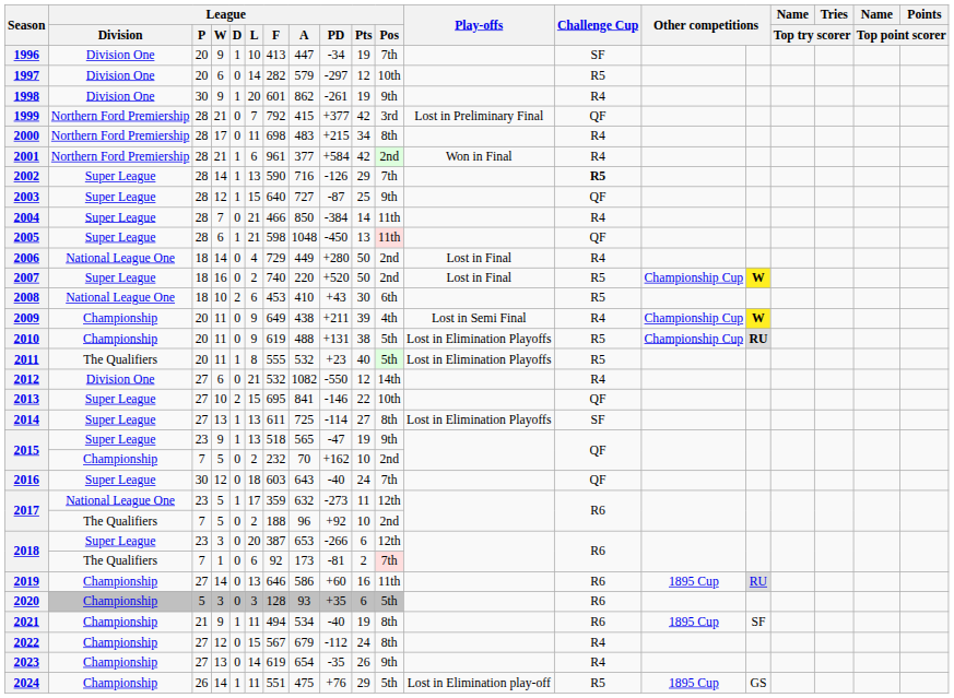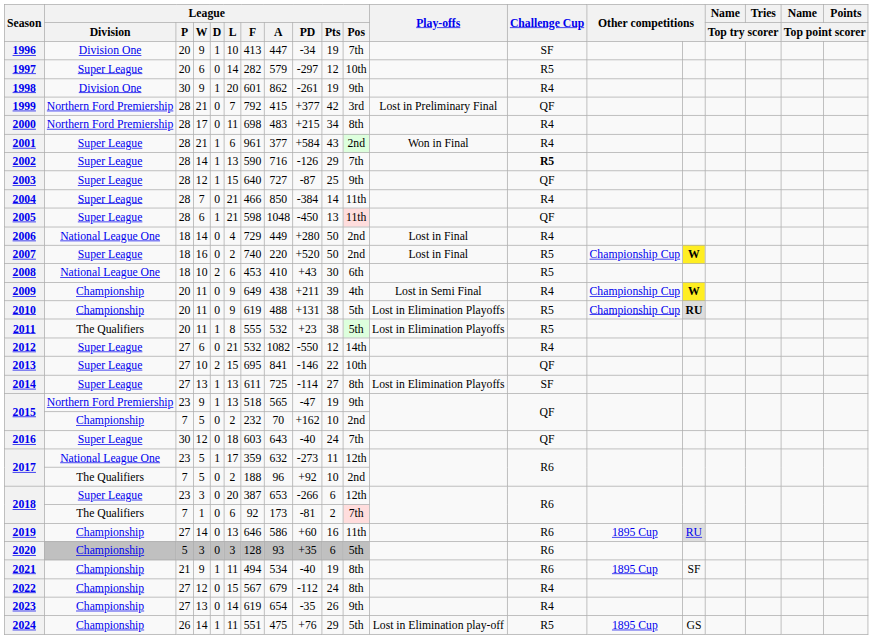 <table class="wikitable" style="text-align: center">
 <tr>
 <th rowspan="2" scope="col">Season</th>
 <th colspan="10" scope="col">League</th>
 <th rowspan="2" scope="col"><a href='#'>Play-offs</a></th>
 <th rowspan="2" scope="col"><a href='#'>Challenge Cup</a></th>
 <th colspan="2" rowspan="2" scope="col">Other competitions</th>
 <th scope="col">Name</th>
 <th scope="col">Tries</th>
 <th scope="col">Name</th>
 <th scope="col">Points</th>
 </tr>
 <tr>
 <th scope="col">Division</th>
 <th scope="col">P</th>
 <th scope="col">W</th>
 <th scope="col">D</th>
 <th scope="col">L</th>
 <th scope="col">F</th>
 <th scope="col">A</th>
 <th>PD</th>
 <th scope="col">Pts</th>
 <th scope="col">Pos</th>
 <th colspan="2" scope="col">Top try scorer</th>
 <th colspan="2" scope="col">Top point scorer</th>
 </tr>
 <tr>
 <th scope="row"><a href='#'>1996</a></th>
 <td><a href='#'>Division One</a></td>
 <td>20</td>
 <td>9</td>
 <td>1</td>
 <td>10</td>
 <td>413</td>
 <td>447</td>
 <td>-34</td>
 <td>19</td>
 <td>7th</td>
 <td></td>
 <td>SF</td>
 <td></td>
 <td></td>
 <td></td>
 <td></td>
 <td></td>
 <td></td>
 </tr>
 <tr>
 <th scope="row"><a href='#'>1997</a></th>
-<td><a href='#'>Division One</a></td>
+<td><a href='#'>Super League</a></td>
 <td>20</td>
 <td>6</td>
 <td>0</td>
 <td>14</td>
 <td>282</td>
 <td>579</td>
 <td>-297</td>
 <td>12</td>
 <td>10th</td>
 <td></td>
 <td>R5</td>
 <td></td>
 <td></td>
 <td></td>
 <td></td>
 <td></td>
 <td></td>
 </tr>
 <tr>
 <th scope="row"><a href='#'>1998</a></th>
 <td><a href='#'>Division One</a></td>
 <td>30</td>
 <td>9</td>
 <td>1</td>
 <td>20</td>
 <td>601</td>
 <td>862</td>
 <td>-261</td>
 <td>19</td>
 <td>9th</td>
 <td></td>
 <td>R4</td>
 <td></td>
 <td></td>
 <td></td>
 <td></td>
 <td></td>
 <td></td>
 </tr>
 <tr>
 <th scope="row"><a href='#'>1999</a></th>
 <td><a href='#'>Northern Ford Premiership</a></td>
 <td>28</td>
 <td>21</td>
 <td>0</td>
 <td>7</td>
 <td>792</td>
 <td>415</td>
 <td>+377</td>
 <td>42</td>
 <td>3rd</td>
 <td>Lost in Preliminary Final</td>
 <td>QF</td>
 <td></td>
 <td></td>
 <td></td>
 <td></td>
 <td></td>
 <td></td>
 </tr>
 <tr>
 <th scope="row"><a href='#'>2000</a></th>
 <td><a href='#'>Northern Ford Premiership</a></td>
 <td>28</td>
 <td>17</td>
 <td>0</td>
 <td>11</td>
 <td>698</td>
 <td>483</td>
 <td>+215</td>
 <td>34</td>
 <td>8th</td>
 <td></td>
 <td>R4</td>
 <td></td>
 <td></td>
 <td></td>
 <td></td>
 <td></td>
 <td></td>
 </tr>
 <tr>
 <th scope="row"><a href='#'>2001</a></th>
-<td><a href='#'>Northern Ford Premiership</a></td>
+<td><a href='#'>Super League</a></td>
 <td>28</td>
 <td>21</td>
 <td>1</td>
 <td>6</td>
 <td>961</td>
 <td>377</td>
 <td>+584</td>
-<td>42</td>
+<td>43</td>
 <td style="background:#ddffdd;">2nd</td>
 <td>Won in Final</td>
 <td>R4</td>
 <td></td>
 <td></td>
 <td></td>
 <td></td>
 <td></td>
 <td></td>
 </tr>
 <tr>
 <th scope="row"><a href='#'>2002</a></th>
 <td><a href='#'>Super League</a></td>
 <td>28</td>
 <td>14</td>
 <td>1</td>
 <td>13</td>
 <td>590</td>
 <td>716</td>
 <td>-126</td>
 <td>29</td>
 <td>7th</td>
 <td></td>
 <td><strong>R5</strong></td>
 <td></td>
 <td></td>
 <td></td>
 <td></td>
 <td></td>
 <td></td>
 </tr>
 <tr>
 <th scope="row"><a href='#'>2003</a></th>
 <td><a href='#'>Super League</a></td>
 <td>28</td>
 <td>12</td>
 <td>1</td>
 <td>15</td>
 <td>640</td>
 <td>727</td>
 <td>-87</td>
 <td>25</td>
 <td>9th</td>
 <td></td>
 <td>QF</td>
 <td></td>
 <td></td>
 <td></td>
 <td></td>
 <td></td>
 <td></td>
 </tr>
 <tr>
 <th scope="row"><a href='#'>2004</a></th>
 <td><a href='#'>Super League</a></td>
 <td>28</td>
 <td>7</td>
 <td>0</td>
 <td>21</td>
 <td>466</td>
 <td>850</td>
 <td>-384</td>
 <td>14</td>
 <td>11th</td>
 <td></td>
 <td>R4</td>
 <td></td>
 <td></td>
 <td></td>
 <td></td>
 <td></td>
 <td></td>
 </tr>
 <tr>
 <th scope="row"><a href='#'>2005</a></th>
 <td><a href='#'>Super League</a></td>
 <td>28</td>
 <td>6</td>
 <td>1</td>
 <td>21</td>
 <td>598</td>
 <td>1048</td>
 <td>-450</td>
 <td>13</td>
 <td style="background:#ffdddd;">11th</td>
 <td></td>
 <td>QF</td>
 <td></td>
 <td></td>
 <td></td>
 <td></td>
 <td></td>
 <td></td>
 </tr>
 <tr>
 <th scope="row"><a href='#'>2006</a></th>
 <td><a href='#'>National League One</a></td>
 <td>18</td>
 <td>14</td>
 <td>0</td>
 <td>4</td>
 <td>729</td>
 <td>449</td>
 <td>+280</td>
 <td>50</td>
 <td>2nd</td>
 <td>Lost in Final</td>
 <td>R4</td>
 <td></td>
 <td></td>
 <td></td>
 <td></td>
 <td></td>
 <td></td>
 </tr>
 <tr>
 <th scope="row"><a href='#'>2007</a></th>
 <td><a href='#'>Super League</a></td>
 <td>18</td>
 <td>16</td>
 <td>0</td>
 <td>2</td>
 <td>740</td>
 <td>220</td>
 <td>+520</td>
 <td>50</td>
 <td>2nd</td>
 <td>Lost in Final</td>
 <td>R5</td>
 <td><a href='#'>Championship Cup</a></td>
 <td style="background-color:#FE2"><strong>W</strong></td>
 <td></td>
 <td></td>
 <td></td>
 <td></td>
 </tr>
 <tr>
 <th scope="row"><a href='#'>2008</a></th>
 <td><a href='#'>National League One</a></td>
 <td>18</td>
 <td>10</td>
 <td>2</td>
 <td>6</td>
 <td>453</td>
 <td>410</td>
 <td>+43</td>
 <td>30</td>
 <td>6th</td>
 <td></td>
 <td>R5</td>
 <td></td>
 <td></td>
 <td></td>
 <td></td>
 <td></td>
 <td></td>
 </tr>
 <tr>
 <th scope="row"><a href='#'>2009</a></th>
 <td><a href='#'>Championship</a></td>
 <td>20</td>
 <td>11</td>
 <td>0</td>
 <td>9</td>
 <td>649</td>
 <td>438</td>
 <td>+211</td>
 <td>39</td>
 <td>4th</td>
 <td>Lost in Semi Final</td>
 <td>R4</td>
 <td><a href='#'>Championship Cup</a></td>
 <td style="background-color:#FE2"><strong>W</strong></td>
 <td></td>
 <td></td>
 <td></td>
 <td></td>
 </tr>
 <tr>
 <th scope="row"><a href='#'>2010</a></th>
 <td><a href='#'>Championship</a></td>
 <td>20</td>
 <td>11</td>
 <td>0</td>
 <td>9</td>
 <td>619</td>
 <td>488</td>
 <td>+131</td>
 <td>38</td>
 <td>5th</td>
 <td>Lost in Elimination Playoffs</td>
 <td>R5</td>
 <td><a href='#'>Championship Cup</a></td>
 <td style="background-color:#DDD"><strong>RU</strong></td>
 <td></td>
 <td></td>
 <td></td>
 <td></td>
 </tr>
 <tr>
 <th scope="row"><a href='#'>2011</a></th>
 <td>The Qualifiers</td>
 <td>20</td>
 <td>11</td>
 <td>1</td>
 <td>8</td>
 <td>555</td>
 <td>532</td>
 <td>+23</td>
-<td>40</td>
+<td>38</td>
 <td style="background:#ddffdd;">5th</td>
 <td>Lost in Elimination Playoffs</td>
 <td>R5</td>
 <td></td>
 <td></td>
 <td></td>
 <td></td>
 <td></td>
 <td></td>
 </tr>
 <tr>
 <th scope="row"><a href='#'>2012</a></th>
-<td><a href='#'>Division One</a></td>
+<td><a href='#'>Super League</a></td>
 <td>27</td>
 <td>6</td>
 <td>0</td>
 <td>21</td>
 <td>532</td>
 <td>1082</td>
 <td>-550</td>
 <td>12</td>
 <td>14th</td>
 <td></td>
 <td>R4</td>
 <td></td>
 <td></td>
 <td></td>
 <td></td>
 <td></td>
 <td></td>
 </tr>
 <tr>
 <th scope="row"><a href='#'>2013</a></th>
 <td><a href='#'>Super League</a></td>
 <td>27</td>
 <td>10</td>
 <td>2</td>
 <td>15</td>
 <td>695</td>
 <td>841</td>
 <td>-146</td>
 <td>22</td>
 <td>10th</td>
 <td></td>
 <td>QF</td>
 <td></td>
 <td></td>
 <td></td>
 <td></td>
 <td></td>
 <td></td>
 </tr>
 <tr>
 <th scope="row"><a href='#'>2014</a></th>
 <td><a href='#'>Super League</a></td>
 <td>27</td>
 <td>13</td>
 <td>1</td>
 <td>13</td>
 <td>611</td>
 <td>725</td>
 <td>-114</td>
 <td>27</td>
 <td>8th</td>
 <td>Lost in Elimination Playoffs</td>
 <td>SF</td>
 <td></td>
 <td></td>
 <td></td>
 <td></td>
 <td></td>
 <td></td>
 </tr>
 <tr>
 <th scope="row" rowspan="2"><a href='#'>2015</a></th>
-<td><a href='#'>Super League</a></td>
+<td><a href='#'>Northern Ford Premiership</a></td>
 <td>23</td>
 <td>9</td>
 <td>1</td>
 <td>13</td>
 <td>518</td>
 <td>565</td>
 <td>-47</td>
 <td>19</td>
 <td>9th</td>
 <td rowspan="2"></td>
 <td rowspan="2">QF</td>
 <td rowspan="2"></td>
 <td rowspan="2"></td>
 <td rowspan="2"></td>
 <td rowspan="2"></td>
 <td rowspan="2"></td>
 <td rowspan="2"></td>
 </tr>
 <tr>
 <td><a href='#'>Championship</a></td>
 <td>7</td>
 <td>5</td>
 <td>0</td>
 <td>2</td>
 <td>232</td>
 <td>70</td>
 <td>+162</td>
 <td>10</td>
 <td>2nd</td>
 </tr>
 <tr>
 <th scope="row"><a href='#'>2016</a></th>
 <td><a href='#'>Super League</a></td>
 <td>30</td>
 <td>12</td>
 <td>0</td>
 <td>18</td>
 <td>603</td>
 <td>643</td>
 <td>-40</td>
 <td>24</td>
 <td>7th</td>
 <td></td>
 <td>QF</td>
 <td></td>
 <td></td>
 <td></td>
 <td></td>
 <td></td>
 <td></td>
 </tr>
 <tr>
 <th scope="row" rowspan="2"><a href='#'>2017</a></th>
 <td><a href='#'>National League One</a></td>
 <td>23</td>
 <td>5</td>
 <td>1</td>
 <td>17</td>
 <td>359</td>
 <td>632</td>
 <td>-273</td>
 <td>11</td>
 <td>12th</td>
 <td rowspan="2"></td>
 <td rowspan="2">R6</td>
 <td rowspan="2"></td>
 <td rowspan="2"></td>
 <td rowspan="2"></td>
 <td rowspan="2"></td>
 <td rowspan="2"></td>
 <td rowspan="2"></td>
 </tr>
 <tr>
 <td>The Qualifiers</td>
 <td>7</td>
 <td>5</td>
 <td>0</td>
 <td>2</td>
 <td>188</td>
 <td>96</td>
 <td>+92</td>
 <td>10</td>
 <td>2nd</td>
 </tr>
 <tr>
 <th scope="row" rowspan="2"><a href='#'>2018</a></th>
 <td><a href='#'>Super League</a></td>
 <td>23</td>
 <td>3</td>
 <td>0</td>
 <td>20</td>
 <td>387</td>
 <td>653</td>
 <td>-266</td>
 <td>6</td>
 <td>12th</td>
 <td rowspan="2"></td>
 <td rowspan="2">R6</td>
 <td rowspan="2"></td>
 <td rowspan="2"></td>
 <td rowspan="2"></td>
 <td rowspan="2"></td>
 <td rowspan="2"></td>
 <td rowspan="2"></td>
 </tr>
 <tr>
 <td>The Qualifiers</td>
 <td>7</td>
 <td>1</td>
 <td>0</td>
 <td>6</td>
 <td>92</td>
 <td>173</td>
 <td>-81</td>
 <td>2</td>
 <td style="background:#ffdddd;">7th</td>
 </tr>
 <tr>
 <th scope="row"><a href='#'>2019</a></th>
 <td><a href='#'>Championship</a></td>
 <td>27</td>
 <td>14</td>
 <td>0</td>
 <td>13</td>
 <td>646</td>
 <td>586</td>
 <td>+60</td>
 <td>16</td>
 <td>11th</td>
 <td></td>
 <td>R6</td>
 <td><a href='#'>1895 Cup</a></td>
 <td style="background-color:#DDD"><a href='#'>RU</a></td>
 <td></td>
 <td></td>
 <td></td>
 <td></td>
 </tr>
 <tr>
 <th scope="row"><a href='#'>2020</a></th>
 <td style="background:#C0C0C0;"><a href='#'>Championship</a></td>
 <td style="background:#C0C0C0;">5</td>
 <td style="background:#C0C0C0;">3</td>
 <td style="background:#C0C0C0;">0</td>
 <td style="background:#C0C0C0;">3</td>
 <td style="background:#C0C0C0;">128</td>
 <td style="background:#C0C0C0;">93</td>
 <td style="background:#C0C0C0;">+35</td>
 <td style="background:#C0C0C0;">6</td>
 <td style="background:#C0C0C0;">5th</td>
 <td></td>
 <td>R6</td>
 <td></td>
 <td></td>
 <td></td>
 <td></td>
 <td></td>
 <td></td>
 </tr>
 <tr>
 <th scope="row"><a href='#'>2021</a></th>
 <td><a href='#'>Championship</a></td>
 <td>21</td>
 <td>9</td>
 <td>1</td>
 <td>11</td>
 <td>494</td>
 <td>534</td>
 <td>-40</td>
 <td>19</td>
 <td>8th</td>
 <td></td>
 <td>R6</td>
 <td><a href='#'>1895 Cup</a></td>
 <td>SF</td>
 <td></td>
 <td></td>
 <td></td>
 <td></td>
 </tr>
 <tr>
 <th scope="row"><a href='#'>2022</a></th>
 <td><a href='#'>Championship</a></td>
 <td>27</td>
 <td>12</td>
 <td>0</td>
 <td>15</td>
 <td>567</td>
 <td>679</td>
 <td>-112</td>
 <td>24</td>
 <td>8th</td>
 <td></td>
 <td>R4</td>
 <td></td>
 <td></td>
 <td></td>
 <td></td>
 <td></td>
 <td></td>
 </tr>
 <tr>
 <th scope="row"><a href='#'>2023</a></th>
 <td><a href='#'>Championship</a></td>
 <td>27</td>
 <td>13</td>
 <td>0</td>
 <td>14</td>
 <td>619</td>
 <td>654</td>
 <td>-35</td>
 <td>26</td>
 <td>9th</td>
 <td></td>
 <td>R4</td>
 <td></td>
 <td></td>
 <td></td>
 <td></td>
 <td></td>
 <td></td>
 </tr>
 <tr>
 <th scope="row"><a href='#'>2024</a></th>
 <td><a href='#'>Championship</a></td>
 <td>26</td>
 <td>14</td>
 <td>1</td>
 <td>11</td>
 <td>551</td>
 <td>475</td>
 <td>+76</td>
 <td>29</td>
 <td>5th</td>
 <td>Lost in Elimination play-off</td>
 <td>R5</td>
 <td><a href='#'>1895 Cup</a></td>
 <td>GS</td>
 <td></td>
 <td></td>
 <td></td>
 <td></td>
 </tr>
 </table>
